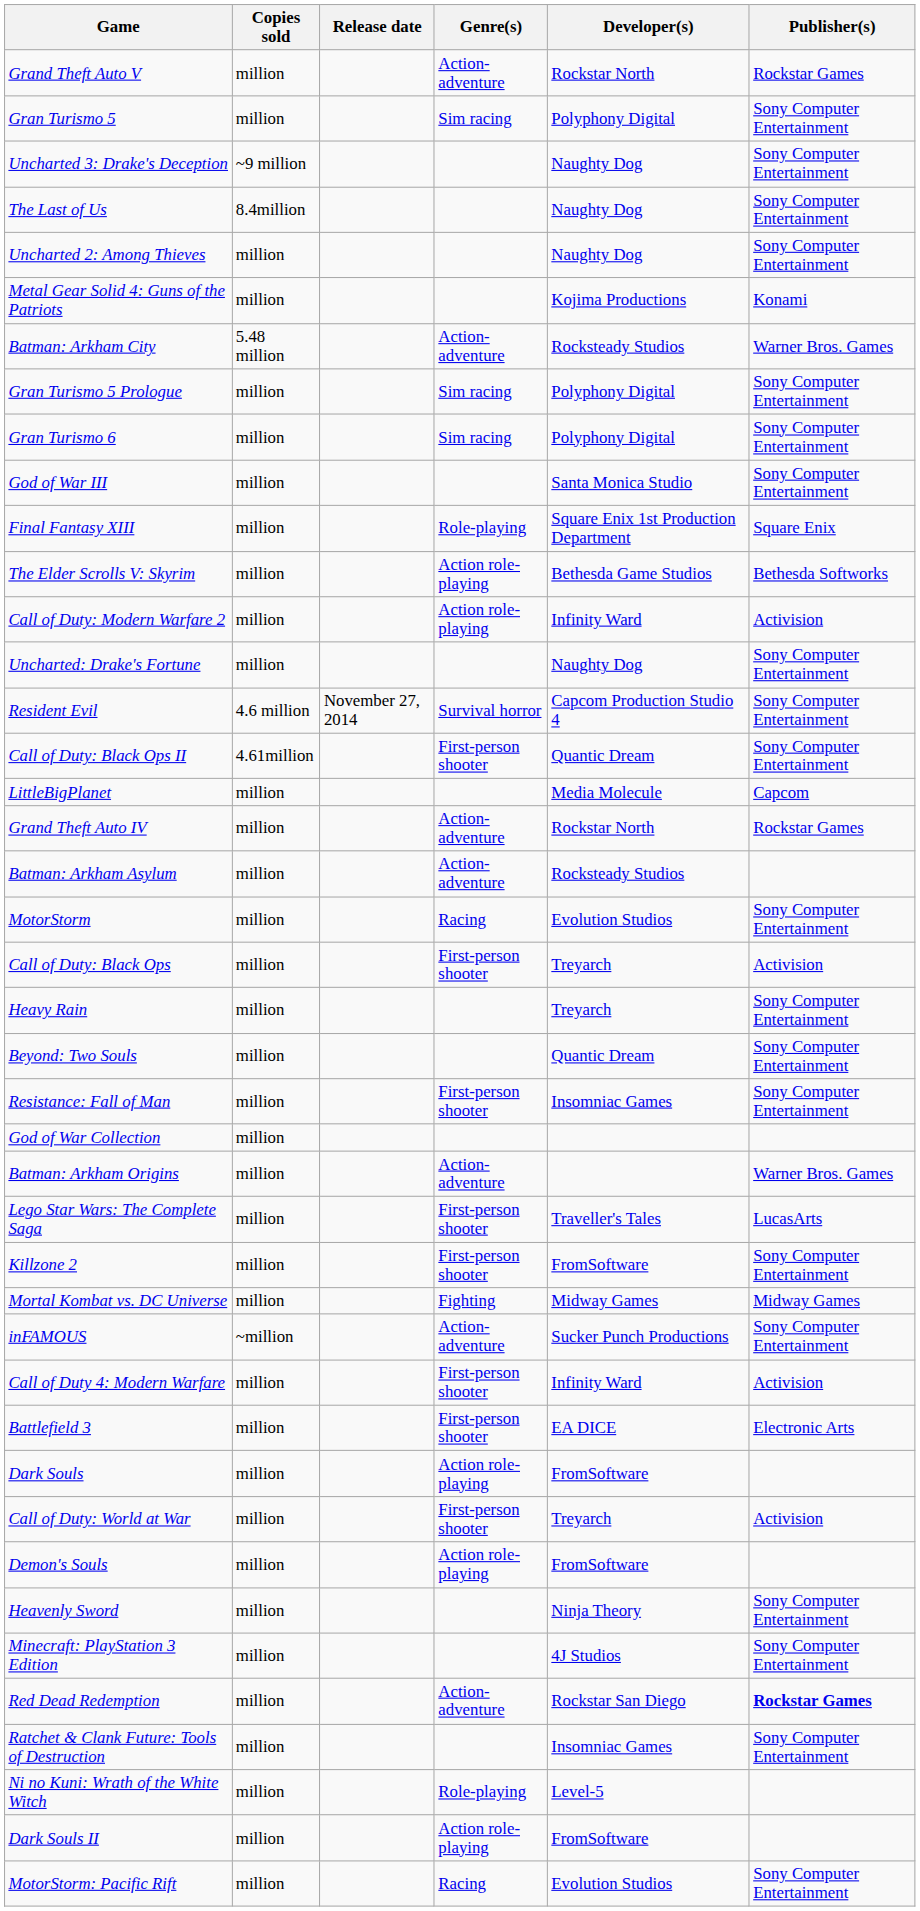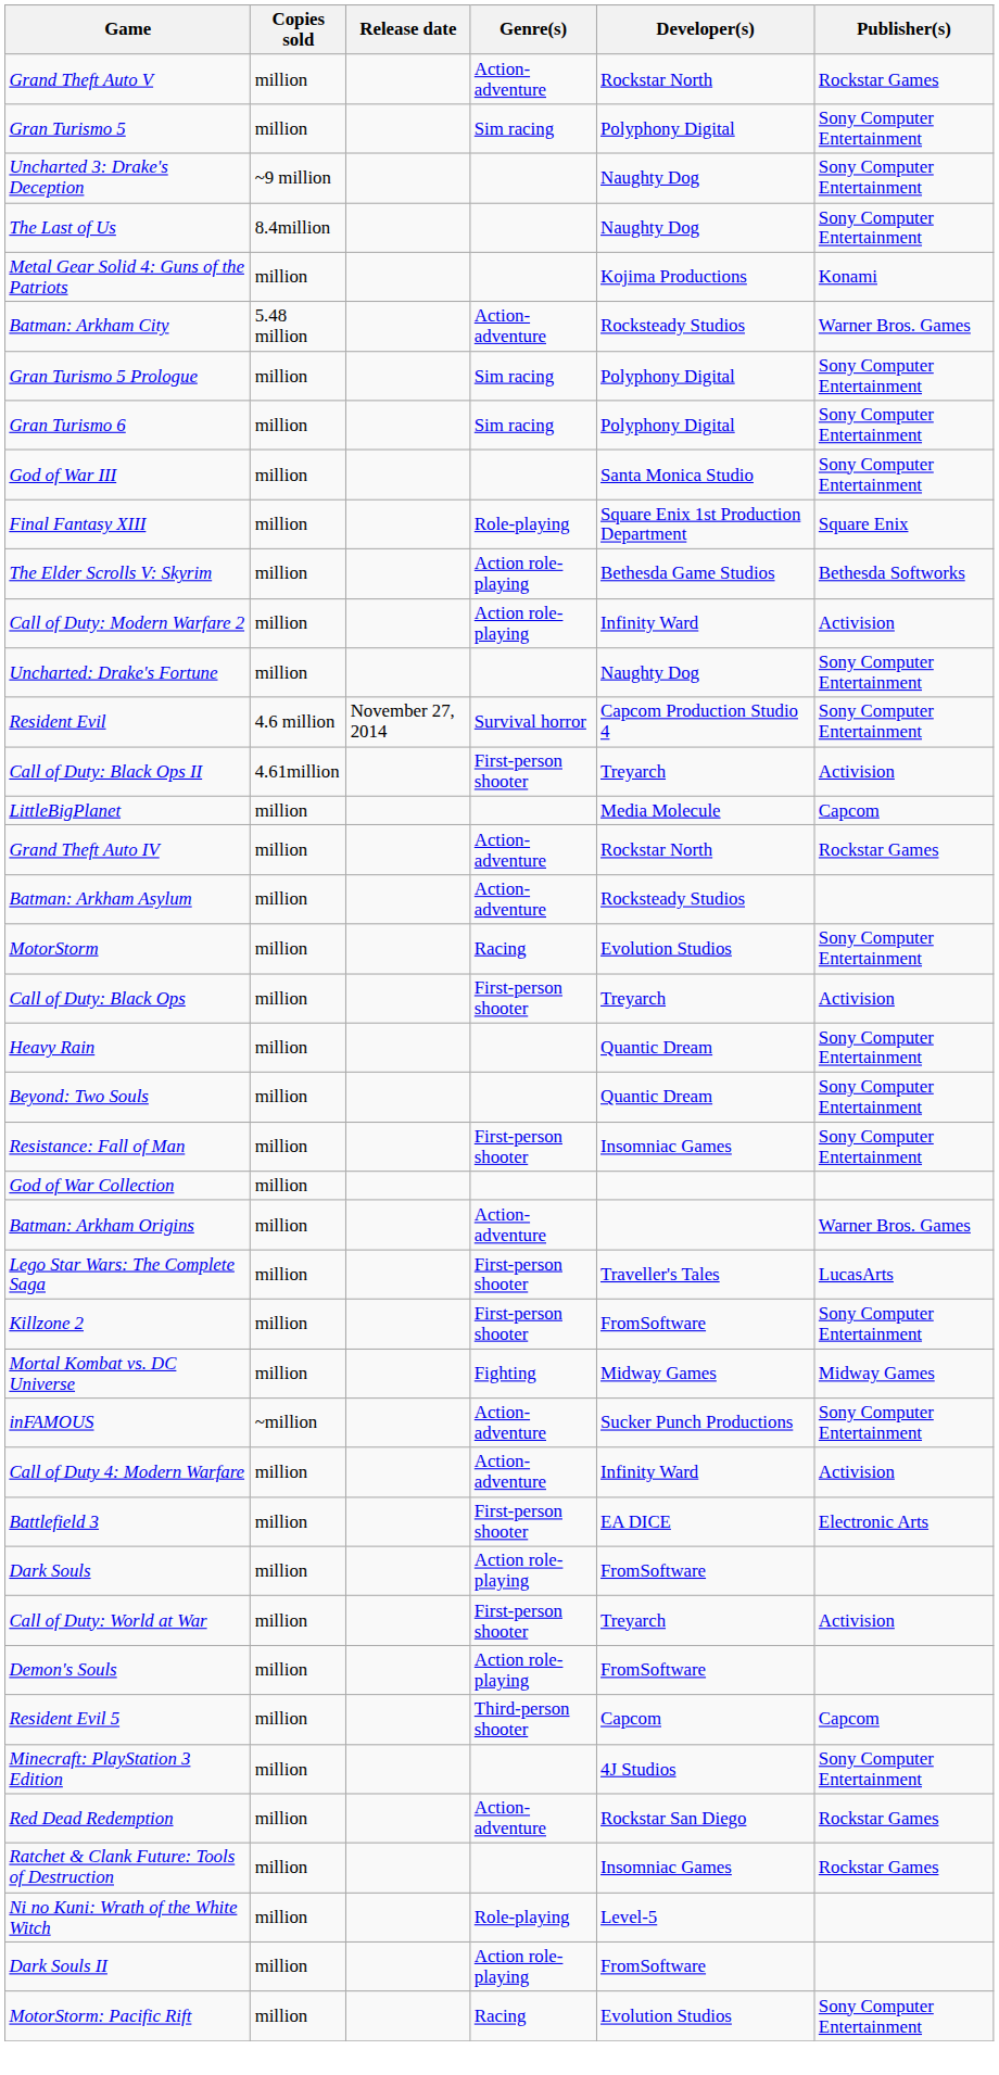 <table class="wikitable plainrowheaders sortable static-row-numbers">
 <tr>
 <th scope="col">Game</th>
 <th scope="col" data-sort-type="number">Copies sold</th>
 <th scope="col">Release date</th>
 <th scope="col">Genre(s)</th>
 <th scope="col">Developer(s)</th>
 <th scope="col">Publisher(s)</th>
 </tr>
 <tr>
 <td><em><a href='#'>Grand Theft Auto V</a></em></td>
 <td>million</td>
 <td></td>
 <td><a href='#'>Action-adventure</a></td>
 <td><a href='#'>Rockstar North</a></td>
 <td><a href='#'>Rockstar Games</a></td>
 </tr>
 <tr>
 <td><em><a href='#'>Gran Turismo 5</a></em></td>
 <td>million</td>
 <td></td>
 <td><a href='#'>Sim racing</a></td>
 <td><a href='#'>Polyphony Digital</a></td>
 <td><a href='#'>Sony Computer Entertainment</a></td>
 </tr>
 <tr>
 <td><em><a href='#'>Uncharted 3: Drake's Deception</a></em></td>
 <td>~9 million</td>
 <td></td>
 <td></td>
 <td><a href='#'>Naughty Dog</a></td>
 <td><a href='#'>Sony Computer Entertainment</a></td>
 </tr>
 <tr>
 <td><em><a href='#'>The Last of Us</a></em></td>
 <td>8.4million</td>
-<td></td>
-<td></td>
-<td><a href='#'>Naughty Dog</a></td>
-<td><a href='#'>Sony Computer Entertainment</a></td>
-</tr>
-<tr>
-<td><em><a href='#'>Uncharted 2: Among Thieves</a></em></td>
-<td>million</td>
 <td></td>
 <td></td>
 <td><a href='#'>Naughty Dog</a></td>
 <td><a href='#'>Sony Computer Entertainment</a></td>
 </tr>
 <tr>
 <td><em><a href='#'>Metal Gear Solid 4: Guns of the Patriots</a></em></td>
 <td>million</td>
 <td></td>
 <td></td>
 <td><a href='#'>Kojima Productions</a></td>
 <td><a href='#'>Konami</a></td>
 </tr>
 <tr>
 <td><em><a href='#'>Batman: Arkham City</a></em></td>
 <td>5.48 million</td>
 <td></td>
 <td><a href='#'>Action-adventure</a></td>
 <td><a href='#'>Rocksteady Studios</a></td>
 <td><a href='#'>Warner Bros. Games</a></td>
 </tr>
 <tr>
 <td><em><a href='#'>Gran Turismo 5 Prologue</a></em></td>
 <td>million</td>
 <td></td>
 <td><a href='#'>Sim racing</a></td>
 <td><a href='#'>Polyphony Digital</a></td>
 <td><a href='#'>Sony Computer Entertainment</a></td>
 </tr>
 <tr>
 <td><em><a href='#'>Gran Turismo 6</a></em></td>
 <td>million</td>
 <td></td>
 <td><a href='#'>Sim racing</a></td>
 <td><a href='#'>Polyphony Digital</a></td>
 <td><a href='#'>Sony Computer Entertainment</a></td>
 </tr>
 <tr>
 <td><em><a href='#'>God of War III</a></em></td>
 <td>million</td>
 <td></td>
 <td></td>
 <td><a href='#'>Santa Monica Studio</a></td>
 <td><a href='#'>Sony Computer Entertainment</a></td>
 </tr>
 <tr>
 <td><em><a href='#'>Final Fantasy XIII</a></em></td>
 <td>million</td>
 <td></td>
 <td><a href='#'>Role-playing</a></td>
 <td><a href='#'>Square Enix 1st Production Department</a></td>
 <td><a href='#'>Square Enix</a></td>
 </tr>
 <tr>
 <td><em><a href='#'>The Elder Scrolls V: Skyrim</a></em></td>
 <td>million</td>
 <td></td>
 <td><a href='#'>Action role-playing</a></td>
 <td><a href='#'>Bethesda Game Studios</a></td>
 <td><a href='#'>Bethesda Softworks</a></td>
 </tr>
 <tr>
 <td><em><a href='#'>Call of Duty: Modern Warfare 2</a></em></td>
 <td>million</td>
 <td></td>
 <td><a href='#'>Action role-playing</a></td>
 <td><a href='#'>Infinity Ward</a></td>
 <td><a href='#'>Activision</a></td>
 </tr>
 <tr>
 <td><em><a href='#'>Uncharted: Drake's Fortune</a></em></td>
 <td>million</td>
 <td></td>
 <td></td>
 <td><a href='#'>Naughty Dog</a></td>
 <td><a href='#'>Sony Computer Entertainment</a></td>
 </tr>
 <tr>
 <td><a href='#'><em>Resident Evil</em></a></td>
 <td>4.6 million</td>
 <td>November 27, 2014</td>
 <td><a href='#'>Survival horror</a></td>
 <td><a href='#'>Capcom Production Studio 4</a></td>
 <td><a href='#'>Sony Computer Entertainment</a></td>
 </tr>
 <tr>
 <td><em><a href='#'>Call of Duty: Black Ops II</a></em></td>
 <td {{nts>4.61million</td>
 <td></td>
 <td><a href='#'>First-person shooter</a></td>
-<td><a href='#'>Quantic Dream</a></td>
-<td><a href='#'>Sony Computer Entertainment</a></td>
+<td><a href='#'>Treyarch</a></td>
+<td><a href='#'>Activision</a></td>
 </tr>
 <tr>
 <td><em><a href='#'>LittleBigPlanet</a></em></td>
 <td>million</td>
 <td></td>
 <td></td>
 <td><a href='#'>Media Molecule</a></td>
 <td><a href='#'>Capcom</a></td>
 </tr>
 <tr>
 <td><em><a href='#'>Grand Theft Auto IV</a></em></td>
 <td>million</td>
 <td></td>
 <td><a href='#'>Action-adventure</a></td>
 <td><a href='#'>Rockstar North</a></td>
 <td><a href='#'>Rockstar Games</a></td>
 </tr>
 <tr>
 <td><em><a href='#'>Batman: Arkham Asylum</a></em></td>
 <td>million</td>
 <td></td>
 <td><a href='#'>Action-adventure</a></td>
 <td><a href='#'>Rocksteady Studios</a></td>
 <td></td>
 </tr>
 <tr>
 <td><em><a href='#'>MotorStorm</a></em></td>
 <td>million</td>
 <td></td>
 <td><a href='#'>Racing</a></td>
 <td><a href='#'>Evolution Studios</a></td>
 <td><a href='#'>Sony Computer Entertainment</a></td>
 </tr>
 <tr>
 <td><em><a href='#'>Call of Duty: Black Ops</a></em></td>
 <td>million</td>
 <td></td>
 <td><a href='#'>First-person shooter</a></td>
 <td><a href='#'>Treyarch</a></td>
 <td><a href='#'>Activision</a></td>
 </tr>
 <tr>
 <td><em><a href='#'>Heavy Rain</a></em></td>
 <td>million</td>
 <td></td>
 <td></td>
-<td><a href='#'>Treyarch</a></td>
+<td><a href='#'>Quantic Dream</a></td>
 <td><a href='#'>Sony Computer Entertainment</a></td>
 </tr>
 <tr>
 <td><em><a href='#'>Beyond: Two Souls</a></em></td>
 <td>million</td>
 <td></td>
 <td></td>
 <td><a href='#'>Quantic Dream</a></td>
 <td><a href='#'>Sony Computer Entertainment</a></td>
 </tr>
 <tr>
 <td><em><a href='#'>Resistance: Fall of Man</a></em></td>
 <td>million</td>
 <td></td>
 <td><a href='#'>First-person shooter</a></td>
 <td><a href='#'>Insomniac Games</a></td>
 <td><a href='#'>Sony Computer Entertainment</a></td>
 </tr>
 <tr>
 <td><em><a href='#'>God of War Collection</a></em></td>
 <td>million</td>
 <td></td>
 <td></td>
 <td></td>
 <td></td>
 </tr>
 <tr>
 <td><em><a href='#'>Batman: Arkham Origins</a></em></td>
 <td>million</td>
 <td></td>
 <td><a href='#'>Action-adventure</a></td>
 <td></td>
 <td><a href='#'>Warner Bros. Games</a></td>
 </tr>
 <tr>
 <td><em><a href='#'>Lego Star Wars: The Complete Saga</a></em></td>
 <td>million</td>
 <td></td>
 <td><a href='#'>First-person shooter</a></td>
 <td><a href='#'>Traveller's Tales</a></td>
 <td><a href='#'>LucasArts</a></td>
 </tr>
 <tr>
 <td><em><a href='#'>Killzone 2</a></em></td>
 <td>million</td>
 <td></td>
 <td><a href='#'>First-person shooter</a></td>
 <td><a href='#'>FromSoftware</a></td>
 <td><a href='#'>Sony Computer Entertainment</a></td>
 </tr>
 <tr>
 <td><em><a href='#'>Mortal Kombat vs. DC Universe</a></em></td>
 <td>million</td>
 <td></td>
 <td><a href='#'>Fighting</a></td>
 <td><a href='#'>Midway Games</a></td>
 <td><a href='#'>Midway Games</a></td>
 </tr>
 <tr>
 <td><em><a href='#'>inFAMOUS</a></em></td>
 <td>~million</td>
 <td></td>
 <td><a href='#'>Action-adventure</a></td>
 <td><a href='#'>Sucker Punch Productions</a></td>
 <td><a href='#'>Sony Computer Entertainment</a></td>
 </tr>
 <tr>
 <td><em><a href='#'>Call of Duty 4: Modern Warfare</a></em></td>
 <td>million</td>
 <td></td>
-<td><a href='#'>First-person shooter</a></td>
+<td><a href='#'>Action-adventure</a></td>
 <td><a href='#'>Infinity Ward</a></td>
 <td><a href='#'>Activision</a></td>
 </tr>
 <tr>
 <td><em><a href='#'>Battlefield 3</a></em></td>
 <td>million</td>
 <td></td>
 <td><a href='#'>First-person shooter</a></td>
 <td><a href='#'>EA DICE</a></td>
 <td><a href='#'>Electronic Arts</a></td>
 </tr>
 <tr>
 <td><em><a href='#'>Dark Souls</a></em></td>
 <td>million</td>
 <td></td>
 <td><a href='#'>Action role-playing</a></td>
 <td><a href='#'>FromSoftware</a></td>
 <td></td>
 </tr>
 <tr>
 <td><em><a href='#'>Call of Duty: World at War</a></em></td>
 <td>million</td>
 <td></td>
 <td><a href='#'>First-person shooter</a></td>
 <td><a href='#'>Treyarch</a></td>
 <td><a href='#'>Activision</a></td>
 </tr>
 <tr>
 <td><em><a href='#'>Demon's Souls</a></em></td>
 <td>million</td>
 <td></td>
 <td><a href='#'>Action role-playing</a></td>
 <td><a href='#'>FromSoftware</a></td>
 <td></td>
 </tr>
 <tr>
-<td><em><a href='#'>Heavenly Sword</a></em></td>
+<td><em><a href='#'>Resident Evil 5</a></em></td>
 <td>million</td>
 <td></td>
-<td></td>
-<td><a href='#'>Ninja Theory</a></td>
-<td><a href='#'>Sony Computer Entertainment</a></td>
+<td><a href='#'>Third-person shooter</a></td>
+<td><a href='#'>Capcom</a></td>
+<td><a href='#'>Capcom</a></td>
 </tr>
 <tr>
 <td><em><a href='#'>Minecraft: PlayStation 3 Edition</a></em></td>
 <td>million</td>
 <td></td>
 <td></td>
 <td><a href='#'>4J Studios</a></td>
 <td><a href='#'>Sony Computer Entertainment</a></td>
 </tr>
 <tr>
 <td><em><a href='#'>Red Dead Redemption</a></em></td>
 <td>million</td>
 <td></td>
 <td><a href='#'>Action-adventure</a></td>
 <td><a href='#'>Rockstar San Diego</a></td>
-<td><strong><a href='#'>Rockstar Games</a></strong></td>
+<td><a href='#'>Rockstar Games</a></td>
 </tr>
 <tr>
 <td><em><a href='#'>Ratchet & Clank Future: Tools of Destruction</a></em></td>
 <td>million</td>
 <td></td>
 <td></td>
 <td><a href='#'>Insomniac Games</a></td>
-<td><a href='#'>Sony Computer Entertainment</a></td>
+<td><a href='#'>Rockstar Games</a></td>
 </tr>
 <tr>
 <td><em><a href='#'>Ni no Kuni: Wrath of the White Witch</a></em></td>
 <td>million</td>
 <td></td>
 <td><a href='#'>Role-playing</a></td>
 <td><a href='#'>Level-5</a></td>
 <td></td>
 </tr>
 <tr>
 <td><em><a href='#'>Dark Souls II</a></em></td>
 <td>million</td>
 <td></td>
 <td><a href='#'>Action role-playing</a></td>
 <td><a href='#'>FromSoftware</a></td>
 <td></td>
 </tr>
 <tr>
 <td><em><a href='#'>MotorStorm: Pacific Rift</a></em></td>
 <td>million</td>
 <td></td>
 <td><a href='#'>Racing</a></td>
 <td><a href='#'>Evolution Studios</a></td>
 <td><a href='#'>Sony Computer Entertainment</a></td>
 </tr>
 </table>
